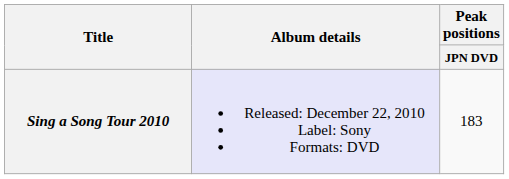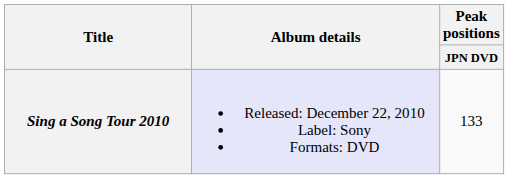 <table class="wikitable plainrowheaders" style="text-align:center;">
 <tr>
 <th style="width:12em;" rowspan="2">Title</th>
 <th style="width:16em;" rowspan="2">Album details</th>
 <th colspan="1">Peak positions</th>
 </tr>
 <tr>
 <th style="width:2.5em;"><small>JPN DVD</small><br></th>
 </tr>
 <tr>
 <th scope="row"><em>Sing a Song Tour 2010</em></th>
 <td style="background: lavender;"><br><ul><li>Released: December 22, 2010</li><li>Label: Sony</li><li>Formats: DVD</li></ul></td>
-<td>183</td>
+<td>133</td>
 </tr>
 </table>
